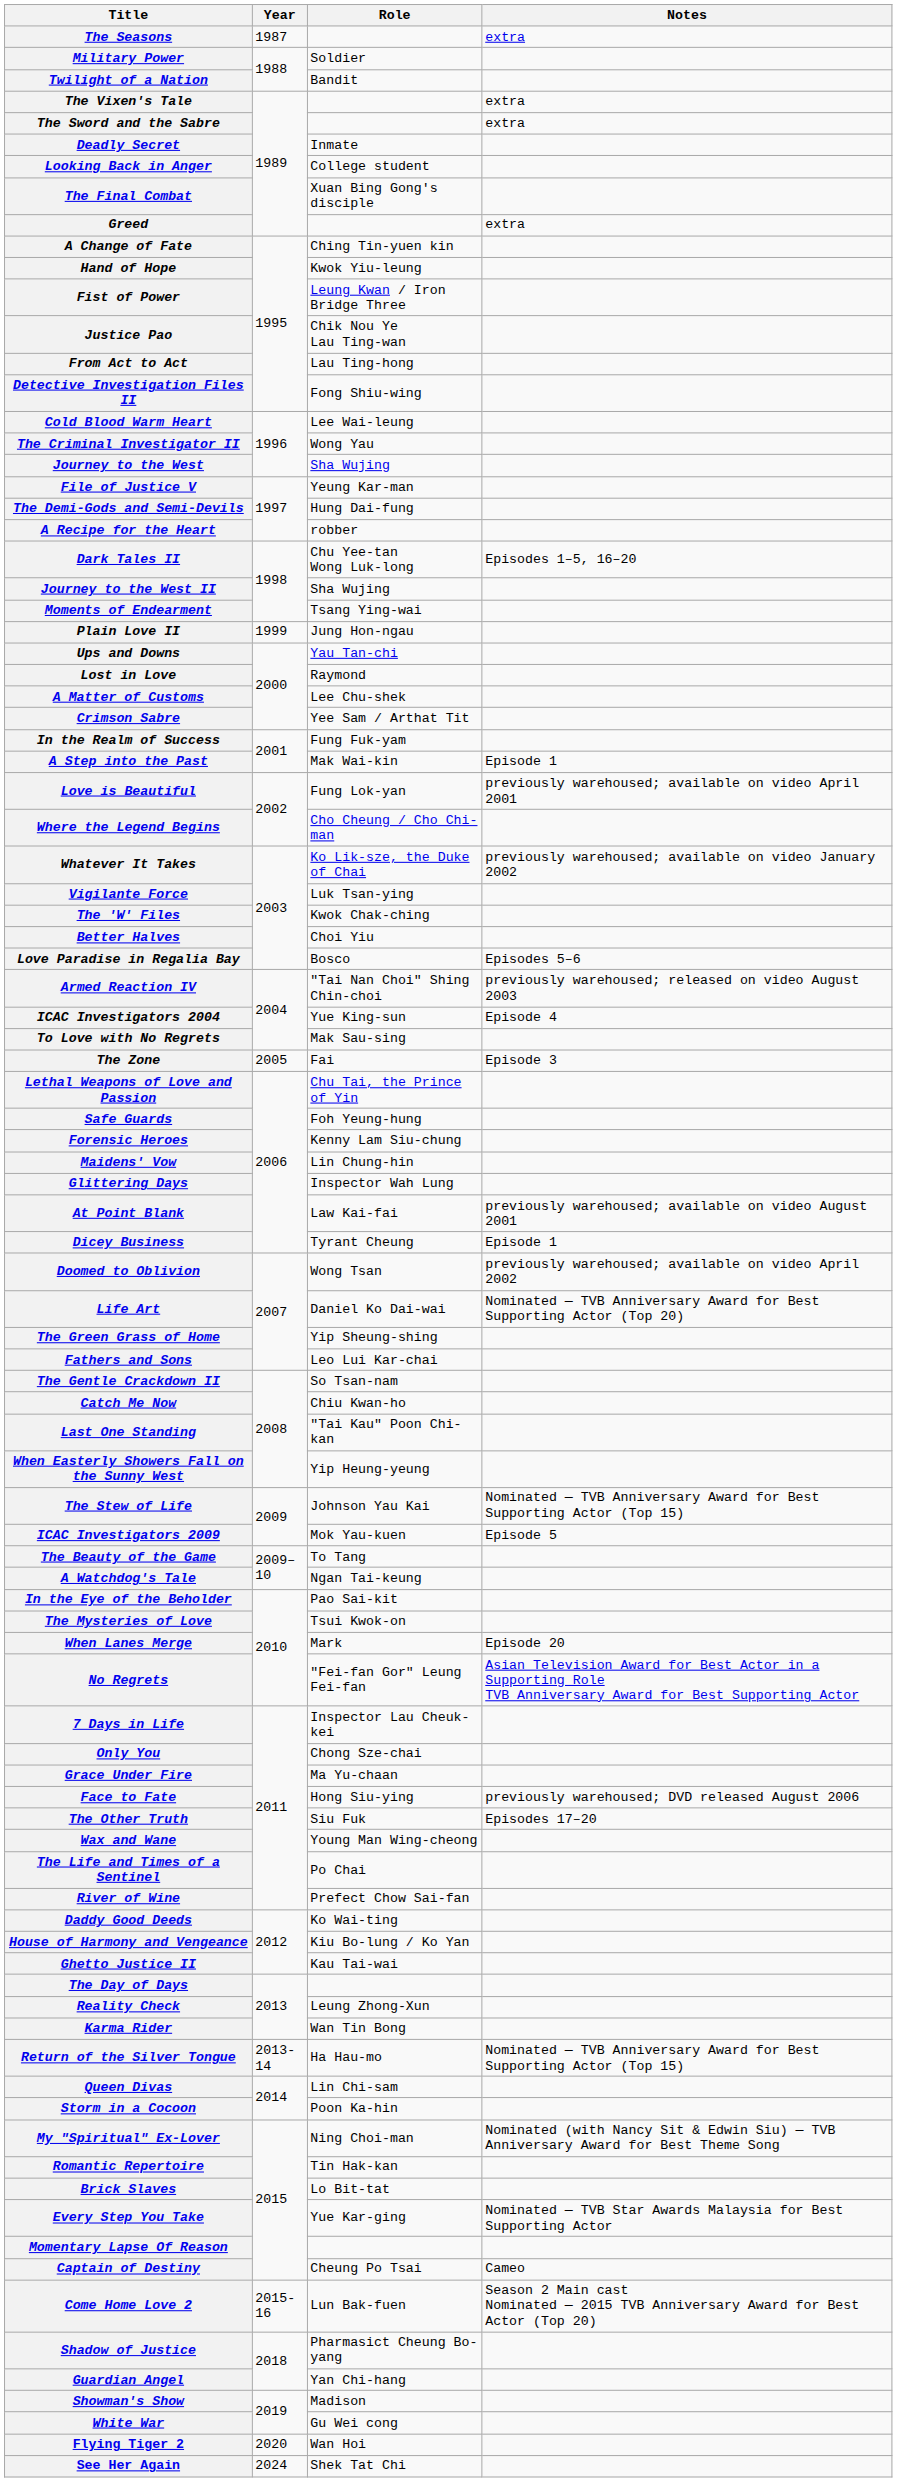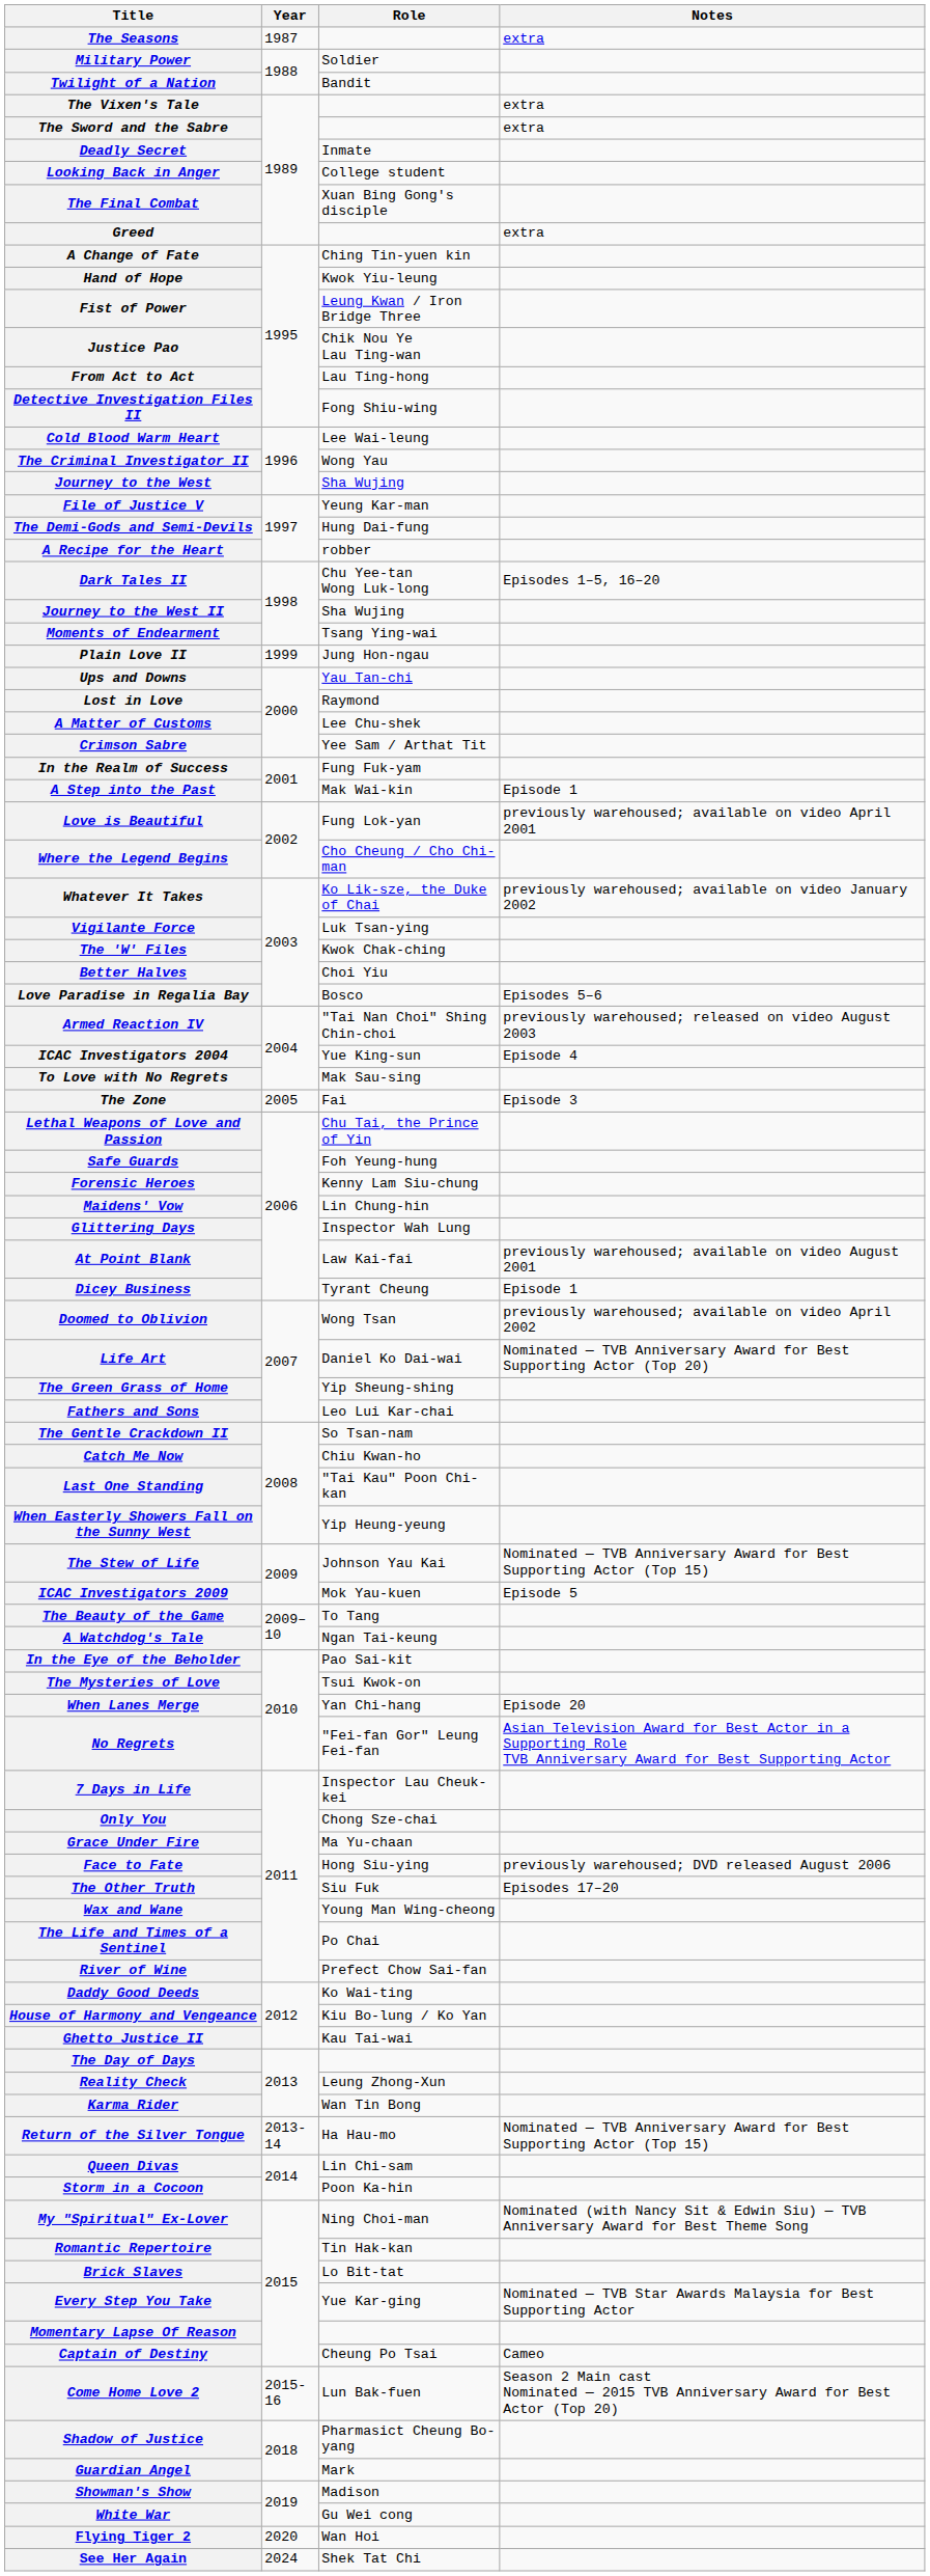 <table class="wikitable plainrowheaders sortable">
 <tr>
 <th scope="col">Title</th>
 <th scope="col">Year</th>
 <th scope="col">Role</th>
 <th scope="col" class="unsortable">Notes</th>
 </tr>
 <tr>
 <th scope="row"><em><a href='#'>The Seasons</a></em></th>
 <td>1987</td>
 <td></td>
 <td><a href='#'>extra</a></td>
 </tr>
 <tr>
 <th scope="row"><em><a href='#'>Military Power</a></em></th>
 <td rowspan="2">1988</td>
 <td>Soldier</td>
 <td></td>
 </tr>
 <tr>
 <th scope="row"><em><a href='#'>Twilight of a Nation</a></em></th>
 <td>Bandit</td>
 <td></td>
 </tr>
 <tr>
 <th scope="row"><em>The Vixen's Tale</em></th>
 <td rowspan="6">1989</td>
 <td></td>
 <td>extra</td>
 </tr>
 <tr>
 <th scope="row"><em>The Sword and the Sabre</em></th>
 <td></td>
 <td>extra</td>
 </tr>
 <tr>
 <th scope="row"><em><a href='#'>Deadly Secret</a></em></th>
 <td>Inmate</td>
 <td></td>
 </tr>
 <tr>
 <th scope="row"><em><a href='#'>Looking Back in Anger</a></em></th>
 <td>College student</td>
 <td></td>
 </tr>
 <tr>
 <th scope="row"><em><a href='#'>The Final Combat</a></em></th>
 <td>Xuan Bing Gong's disciple</td>
 <td></td>
 </tr>
 <tr>
 <th scope="row"><em>Greed</em></th>
 <td></td>
 <td>extra</td>
 </tr>
 <tr>
 <th scope="row"><em>A Change of Fate</em></th>
 <td rowspan="6">1995</td>
 <td>Ching Tin-yuen kin</td>
 <td></td>
 </tr>
 <tr>
 <th scope="row"><em>Hand of Hope</em></th>
 <td>Kwok Yiu-leung</td>
 <td></td>
 </tr>
 <tr>
 <th scope="row"><em>Fist of Power</em></th>
 <td><a href='#'>Leung Kwan</a> / Iron Bridge Three</td>
 <td></td>
 </tr>
 <tr>
 <th scope="row"><em>Justice Pao</em></th>
 <td>Chik Nou Ye<br>Lau Ting-wan</td>
 <td></td>
 </tr>
 <tr>
 <th scope="row"><em>From Act to Act</em></th>
 <td>Lau Ting-hong</td>
 <td></td>
 </tr>
 <tr>
 <th scope="row"><em><a href='#'>Detective Investigation Files II</a></em></th>
 <td>Fong Shiu-wing</td>
 <td></td>
 </tr>
 <tr>
 <th scope="row"><em><a href='#'>Cold Blood Warm Heart</a></em></th>
 <td rowspan="3">1996</td>
 <td>Lee Wai-leung</td>
 <td></td>
 </tr>
 <tr>
 <th scope="row"><em><a href='#'>The Criminal Investigator II</a></em></th>
 <td>Wong Yau</td>
 <td></td>
 </tr>
 <tr>
 <th scope="row"><em><a href='#'>Journey to the West</a></em></th>
 <td><a href='#'>Sha Wujing</a></td>
 <td></td>
 </tr>
 <tr>
 <th scope="row"><em><a href='#'>File of Justice V</a></em></th>
 <td rowspan="3">1997</td>
 <td>Yeung Kar-man</td>
 <td></td>
 </tr>
 <tr>
 <th scope="row"><em><a href='#'>The Demi-Gods and Semi-Devils</a></em></th>
 <td>Hung Dai-fung</td>
 <td></td>
 </tr>
 <tr>
 <th scope="row"><em><a href='#'>A Recipe for the Heart</a></em></th>
 <td>robber</td>
 <td></td>
 </tr>
 <tr>
 <th scope="row"><em><a href='#'>Dark Tales II</a></em></th>
 <td rowspan="3">1998</td>
 <td>Chu Yee-tan<br>Wong Luk-long</td>
 <td>Episodes 1–5, 16–20</td>
 </tr>
 <tr>
 <th scope="row"><em><a href='#'>Journey to the West II</a></em></th>
 <td>Sha Wujing</td>
 <td></td>
 </tr>
 <tr>
 <th scope="row"><em><a href='#'>Moments of Endearment</a></em></th>
 <td>Tsang Ying-wai</td>
 <td></td>
 </tr>
 <tr>
 <th scope="row"><em>Plain Love II</em></th>
 <td>1999</td>
 <td>Jung Hon-ngau</td>
 <td></td>
 </tr>
 <tr>
 <th scope="row"><em>Ups and Downs</em></th>
 <td rowspan="4">2000</td>
 <td><a href='#'>Yau Tan-chi</a></td>
 <td></td>
 </tr>
 <tr>
 <th scope="row"><em>Lost in Love</em></th>
 <td>Raymond</td>
 <td></td>
 </tr>
 <tr>
 <th scope="row"><em><a href='#'>A Matter of Customs</a></em></th>
 <td>Lee Chu-shek</td>
 <td></td>
 </tr>
 <tr>
 <th scope="row"><em><a href='#'>Crimson Sabre</a></em></th>
 <td>Yee Sam / Arthat Tit</td>
 <td></td>
 </tr>
 <tr>
 <th scope="row"><em>In the Realm of Success</em></th>
 <td rowspan="2">2001</td>
 <td>Fung Fuk-yam</td>
 <td></td>
 </tr>
 <tr>
 <th scope="row"><em><a href='#'>A Step into the Past</a></em></th>
 <td>Mak Wai-kin</td>
 <td>Episode 1</td>
 </tr>
 <tr>
 <th scope="row"><em><a href='#'>Love is Beautiful</a></em></th>
 <td rowspan="2">2002</td>
 <td>Fung Lok-yan</td>
 <td>previously warehoused; available on video April 2001</td>
 </tr>
 <tr>
 <th scope="row"><em><a href='#'>Where the Legend Begins</a></em></th>
 <td><a href='#'>Cho Cheung / Cho Chi-man</a></td>
 <td></td>
 </tr>
 <tr>
 <th scope="row"><em>Whatever It Takes</em></th>
 <td rowspan="5">2003</td>
 <td><a href='#'>Ko Lik-sze, the Duke of Chai</a></td>
 <td>previously warehoused; available on video January 2002</td>
 </tr>
 <tr>
 <th scope="row"><em><a href='#'>Vigilante Force</a></em></th>
 <td>Luk Tsan-ying</td>
 <td></td>
 </tr>
 <tr>
 <th scope="row"><em><a href='#'>The 'W' Files</a></em></th>
 <td>Kwok Chak-ching</td>
 <td></td>
 </tr>
 <tr>
 <th scope="row"><em><a href='#'>Better Halves</a></em></th>
 <td>Choi Yiu</td>
 <td></td>
 </tr>
 <tr>
 <th scope="row"><em>Love Paradise in Regalia Bay</em></th>
 <td>Bosco</td>
 <td>Episodes 5–6</td>
 </tr>
 <tr>
 <th scope="row"><em><a href='#'>Armed Reaction IV</a></em></th>
 <td rowspan="3">2004</td>
 <td>"Tai Nan Choi" Shing Chin-choi</td>
 <td>previously warehoused; released on video August 2003</td>
 </tr>
 <tr>
 <th scope="row"><em>ICAC Investigators 2004</em></th>
 <td>Yue King-sun</td>
 <td>Episode 4</td>
 </tr>
 <tr>
 <th scope="row"><em>To Love with No Regrets</em></th>
 <td>Mak Sau-sing</td>
 <td></td>
 </tr>
 <tr>
 <th scope="row"><em>The Zone</em></th>
 <td>2005</td>
 <td>Fai</td>
 <td>Episode 3</td>
 </tr>
 <tr>
 <th scope="row"><em><a href='#'>Lethal Weapons of Love and Passion</a></em></th>
 <td rowspan="7">2006</td>
 <td><a href='#'>Chu Tai, the Prince of Yin</a></td>
 <td></td>
 </tr>
 <tr>
 <th scope="row"><em><a href='#'>Safe Guards</a></em></th>
 <td>Foh Yeung-hung</td>
 <td></td>
 </tr>
 <tr>
 <th scope="row"><em><a href='#'>Forensic Heroes</a></em></th>
 <td>Kenny Lam Siu-chung</td>
 <td></td>
 </tr>
 <tr>
 <th scope="row"><em><a href='#'>Maidens' Vow</a></em></th>
 <td>Lin Chung-hin</td>
 <td></td>
 </tr>
 <tr>
 <th scope="row"><em><a href='#'>Glittering Days</a></em></th>
 <td>Inspector Wah Lung</td>
 <td></td>
 </tr>
 <tr>
 <th scope="row"><em><a href='#'>At Point Blank</a></em></th>
 <td>Law Kai-fai</td>
 <td>previously warehoused; available on video August 2001</td>
 </tr>
 <tr>
 <th scope="row"><em><a href='#'>Dicey Business</a></em></th>
 <td>Tyrant Cheung</td>
 <td>Episode 1</td>
 </tr>
 <tr>
 <th scope="row"><em><a href='#'>Doomed to Oblivion</a></em></th>
 <td rowspan="4">2007</td>
 <td>Wong Tsan</td>
 <td>previously warehoused; available on video April 2002</td>
 </tr>
 <tr>
 <th scope="row"><em><a href='#'>Life Art</a></em></th>
 <td>Daniel Ko Dai-wai</td>
 <td>Nominated — TVB Anniversary Award for Best Supporting Actor (Top 20)</td>
 </tr>
 <tr>
 <th scope="row"><em><a href='#'>The Green Grass of Home</a></em></th>
 <td>Yip Sheung-shing</td>
 <td></td>
 </tr>
 <tr>
 <th scope="row"><em><a href='#'>Fathers and Sons</a></em></th>
 <td>Leo Lui Kar-chai</td>
 <td></td>
 </tr>
 <tr>
 <th scope="row"><em><a href='#'>The Gentle Crackdown II</a></em></th>
 <td rowspan="4">2008</td>
 <td>So Tsan-nam</td>
 <td></td>
 </tr>
 <tr>
 <th scope="row"><em><a href='#'>Catch Me Now</a></em></th>
 <td>Chiu Kwan-ho</td>
 <td></td>
 </tr>
 <tr>
 <th scope="row"><em><a href='#'>Last One Standing</a></em></th>
 <td>"Tai Kau" Poon Chi-kan</td>
 <td></td>
 </tr>
 <tr>
 <th scope="row"><em><a href='#'>When Easterly Showers Fall on the Sunny West</a></em></th>
 <td>Yip Heung-yeung</td>
 <td></td>
 </tr>
 <tr>
 <th scope="row"><em><a href='#'>The Stew of Life</a></em></th>
 <td rowspan="2">2009</td>
 <td>Johnson Yau Kai</td>
 <td>Nominated — TVB Anniversary Award for Best Supporting Actor (Top 15)</td>
 </tr>
 <tr>
 <th scope="row"><em><a href='#'>ICAC Investigators 2009</a></em></th>
 <td>Mok Yau-kuen</td>
 <td>Episode 5</td>
 </tr>
 <tr>
 <th scope="row"><em><a href='#'>The Beauty of the Game</a></em></th>
 <td rowspan="2">2009–10</td>
 <td>To Tang</td>
 <td></td>
 </tr>
 <tr>
 <th scope="row"><em><a href='#'>A Watchdog's Tale</a></em></th>
 <td>Ngan Tai-keung</td>
 <td></td>
 </tr>
 <tr>
 <th scope="row"><em><a href='#'>In the Eye of the Beholder</a></em></th>
 <td rowspan="4">2010</td>
 <td>Pao Sai-kit</td>
 <td></td>
 </tr>
 <tr>
 <th scope="row"><em><a href='#'>The Mysteries of Love</a></em></th>
 <td>Tsui Kwok-on</td>
 <td></td>
 </tr>
 <tr>
 <th scope="row"><em><a href='#'>When Lanes Merge</a></em></th>
-<td>Mark</td>
+<td>Yan Chi-hang</td>
 <td>Episode 20</td>
 </tr>
 <tr>
 <th scope="row"><em><a href='#'>No Regrets</a></em></th>
 <td>"Fei-fan Gor" Leung Fei-fan</td>
 <td><a href='#'>Asian Television Award for Best Actor in a Supporting Role</a><br><a href='#'>TVB Anniversary Award for Best Supporting Actor</a></td>
 </tr>
 <tr>
 <th scope="row"><em><a href='#'>7 Days in Life</a></em></th>
 <td rowspan="8">2011</td>
 <td>Inspector Lau Cheuk-kei</td>
 <td></td>
 </tr>
 <tr>
 <th scope="row"><em><a href='#'>Only You</a></em></th>
 <td>Chong Sze-chai</td>
 <td></td>
 </tr>
 <tr>
 <th scope="row"><em><a href='#'>Grace Under Fire</a></em></th>
 <td>Ma Yu-chaan</td>
 <td></td>
 </tr>
 <tr>
 <th scope="row"><em><a href='#'>Face to Fate</a></em></th>
 <td>Hong Siu-ying</td>
 <td>previously warehoused; DVD released August 2006</td>
 </tr>
 <tr>
 <th scope="row"><em><a href='#'>The Other Truth</a></em></th>
 <td>Siu Fuk</td>
 <td>Episodes 17–20</td>
 </tr>
 <tr>
 <th scope="row"><em><a href='#'>Wax and Wane</a></em></th>
 <td>Young Man Wing-cheong</td>
 <td></td>
 </tr>
 <tr>
 <th scope="row"><em><a href='#'>The Life and Times of a Sentinel</a></em></th>
 <td>Po Chai</td>
 <td></td>
 </tr>
 <tr>
 <th scope="row"><em><a href='#'>River of Wine</a></em></th>
 <td>Prefect Chow Sai-fan</td>
 <td></td>
 </tr>
 <tr>
 <th scope="row"><em><a href='#'>Daddy Good Deeds</a></em></th>
 <td rowspan="3">2012</td>
 <td>Ko Wai-ting</td>
 <td></td>
 </tr>
 <tr>
 <th scope="row"><em><a href='#'>House of Harmony and Vengeance</a></em></th>
 <td>Kiu Bo-lung / Ko Yan</td>
 <td></td>
 </tr>
 <tr>
 <th scope="row"><em><a href='#'>Ghetto Justice II</a></em></th>
 <td>Kau Tai-wai</td>
 <td></td>
 </tr>
 <tr>
 <th scope="row"><em><a href='#'>The Day of Days</a></em></th>
 <td rowspan="3">2013</td>
 <td></td>
 <td></td>
 </tr>
 <tr>
 <th scope="row"><em><a href='#'>Reality Check</a></em></th>
 <td>Leung Zhong-Xun</td>
 <td></td>
 </tr>
 <tr>
 <th scope="row"><em><a href='#'>Karma Rider</a></em></th>
 <td>Wan Tin Bong</td>
 <td></td>
 </tr>
 <tr>
 <th scope="row"><em><a href='#'>Return of the Silver Tongue</a></em></th>
 <td>2013-14</td>
 <td>Ha Hau-mo</td>
 <td>Nominated — TVB Anniversary Award for Best Supporting Actor (Top 15) </td>
 </tr>
 <tr>
 <th scope="row"><em><a href='#'>Queen Divas</a></em></th>
 <td rowspan="2">2014</td>
 <td>Lin Chi-sam</td>
 <td></td>
 </tr>
 <tr>
 <th scope="row"><em><a href='#'>Storm in a Cocoon</a></em></th>
 <td>Poon Ka-hin</td>
 <td></td>
 </tr>
 <tr>
 <th scope="row"><em><a href='#'>My "Spiritual" Ex-Lover</a></em></th>
 <td rowspan="6">2015</td>
 <td>Ning Choi-man</td>
 <td>Nominated (with Nancy Sit & Edwin Siu) — TVB Anniversary Award for Best Theme Song </td>
 </tr>
 <tr>
 <th scope="row"><em><a href='#'>Romantic Repertoire</a></em></th>
 <td>Tin Hak-kan</td>
 <td></td>
 </tr>
 <tr>
 <th scope="row"><em><a href='#'>Brick Slaves</a></em></th>
 <td>Lo Bit-tat</td>
 <td></td>
 </tr>
 <tr>
 <th scope="row"><em><a href='#'>Every Step You Take</a></em></th>
 <td>Yue Kar-ging</td>
 <td>Nominated — TVB Star Awards Malaysia for Best Supporting Actor</td>
 </tr>
 <tr>
 <th scope="row"><em><a href='#'>Momentary Lapse Of Reason</a></em></th>
 <td></td>
 <td></td>
 </tr>
 <tr>
 <th scope="row"><em><a href='#'>Captain of Destiny</a></em></th>
 <td>Cheung Po Tsai</td>
 <td>Cameo</td>
 </tr>
 <tr>
 <th scope="row"><em><a href='#'>Come Home Love 2</a></em></th>
 <td>2015-16</td>
 <td>Lun Bak-fuen</td>
 <td>Season 2 Main cast<br>Nominated — 2015 TVB Anniversary Award for Best Actor (Top 20) </td>
 </tr>
 <tr>
 <th scope="row"><em><a href='#'>Shadow of Justice</a></em></th>
 <td rowspan="2">2018</td>
 <td>Pharmasict Cheung Bo-yang</td>
 <td></td>
 </tr>
 <tr>
 <th scope="row"><em><a href='#'>Guardian Angel</a></em></th>
-<td>Yan Chi-hang</td>
+<td>Mark</td>
 <td></td>
 </tr>
 <tr>
 <th scope="row"><em><a href='#'>Showman's Show</a></em></th>
 <td rowspan="2">2019</td>
 <td>Madison</td>
 <td></td>
 </tr>
 <tr>
 <th scope="row"><em><a href='#'>White War</a></em></th>
 <td>Gu Wei cong</td>
 <td></td>
 </tr>
 <tr>
 <th scope="row"><a href='#'>Flying Tiger 2</a></th>
 <td>2020</td>
 <td>Wan Hoi</td>
 <td></td>
 </tr>
 <tr>
 <th scope="row"><a href='#'>See Her Again</a></th>
 <td>2024</td>
 <td>Shek Tat Chi</td>
 <td></td>
 </tr>
 </table>
